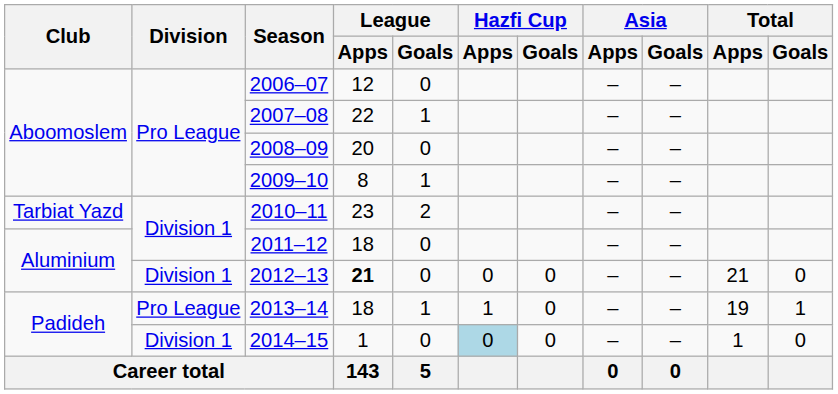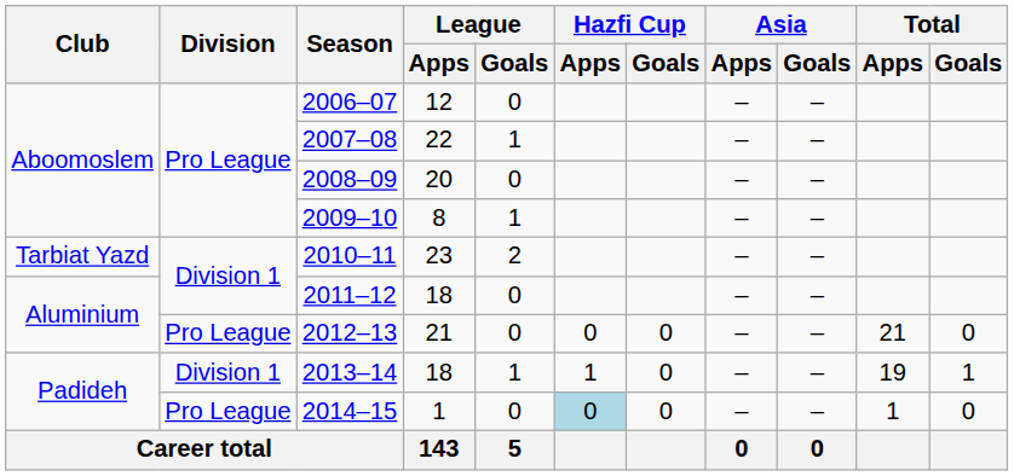 <table class="wikitable" style="text-align: center;">
 <tr>
 <th rowspan="2">Club</th>
 <th rowspan="2">Division</th>
 <th rowspan="2">Season</th>
 <th colspan="2">League</th>
 <th colspan="2"><a href='#'>Hazfi Cup</a></th>
 <th colspan="2"><a href='#'>Asia</a></th>
 <th colspan="2">Total</th>
 </tr>
 <tr>
 <th>Apps</th>
 <th>Goals</th>
 <th>Apps</th>
 <th>Goals</th>
 <th>Apps</th>
 <th>Goals</th>
 <th>Apps</th>
 <th>Goals</th>
 </tr>
 <tr>
 <td rowspan="4"><a href='#'>Aboomoslem</a></td>
 <td rowspan="4"><a href='#'>Pro League</a></td>
 <td><a href='#'>2006–07</a></td>
 <td>12</td>
 <td>0</td>
 <td></td>
 <td></td>
 <td>–</td>
 <td>–</td>
 <td></td>
 <td></td>
 </tr>
 <tr>
 <td><a href='#'>2007–08</a></td>
 <td>22</td>
 <td>1</td>
 <td></td>
 <td></td>
 <td>–</td>
 <td>–</td>
 <td></td>
 <td></td>
 </tr>
 <tr>
 <td><a href='#'>2008–09</a></td>
 <td>20</td>
 <td>0</td>
 <td></td>
 <td></td>
 <td>–</td>
 <td>–</td>
 <td></td>
 <td></td>
 </tr>
 <tr>
 <td><a href='#'>2009–10</a></td>
 <td>8</td>
 <td>1</td>
 <td></td>
 <td></td>
 <td>–</td>
 <td>–</td>
 <td></td>
 <td></td>
 </tr>
 <tr>
 <td><a href='#'>Tarbiat Yazd</a></td>
 <td rowspan="2"><a href='#'>Division 1</a></td>
 <td><a href='#'>2010–11</a></td>
 <td>23</td>
 <td>2</td>
 <td></td>
 <td></td>
 <td>–</td>
 <td>–</td>
 <td></td>
 <td></td>
 </tr>
 <tr>
 <td rowspan="2"><a href='#'>Aluminium</a></td>
 <td><a href='#'>2011–12</a></td>
 <td>18</td>
 <td>0</td>
 <td></td>
 <td></td>
 <td>–</td>
 <td>–</td>
 <td></td>
 <td></td>
 </tr>
 <tr>
-<td><a href='#'>Division 1</a></td>
+<td><a href='#'>Pro League</a></td>
 <td><a href='#'>2012–13</a></td>
-<td><strong>21</strong></td>
+<td>21</td>
 <td>0</td>
 <td>0</td>
 <td>0</td>
 <td>–</td>
 <td>–</td>
 <td>21</td>
 <td>0</td>
 </tr>
 <tr>
 <td rowspan="2"><a href='#'>Padideh</a></td>
-<td><a href='#'>Pro League</a></td>
+<td><a href='#'>Division 1</a></td>
 <td><a href='#'>2013–14</a></td>
 <td>18</td>
 <td>1</td>
 <td>1</td>
 <td>0</td>
 <td>–</td>
 <td>–</td>
 <td>19</td>
 <td>1</td>
 </tr>
 <tr>
-<td><a href='#'>Division 1</a></td>
+<td><a href='#'>Pro League</a></td>
 <td><a href='#'>2014–15</a></td>
 <td>1</td>
 <td>0</td>
 <td style="background: lightblue;">0</td>
 <td>0</td>
 <td>–</td>
 <td>–</td>
 <td>1</td>
 <td>0</td>
 </tr>
 <tr>
 <th colspan=3>Career total</th>
 <th>143</th>
 <th>5</th>
 <th></th>
 <th></th>
 <th>0</th>
 <th>0</th>
 <th></th>
 <th></th>
 </tr>
 </table>
